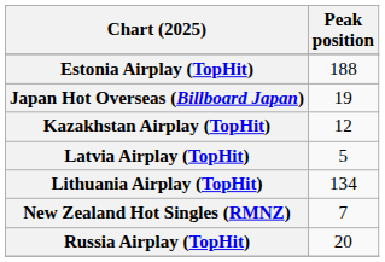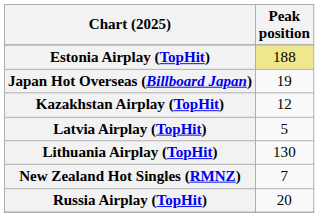 <table class="wikitable sortable plainrowheaders" style="text-align:center">
 <tr>
 <th scope="col">Chart (2025)</th>
 <th scope="col">Peak<br>position</th>
 </tr>
 <tr>
 </tr>
 <tr>
 </tr>
 <tr>
 <th scope="row">Estonia Airplay (<a href='#'>TopHit</a>)</th>
-<td>188</td>
+<td style="background: khaki;">188</td>
 </tr>
 <tr>
 <th scope="row">Japan Hot Overseas (<em><a href='#'>Billboard Japan</a></em>)</th>
 <td>19</td>
 </tr>
 <tr>
 <th scope="row">Kazakhstan Airplay (<a href='#'>TopHit</a>)</th>
 <td>12</td>
 </tr>
 <tr>
 <th scope="row">Latvia Airplay (<a href='#'>TopHit</a>)</th>
 <td>5</td>
 </tr>
 <tr>
 <th scope="row">Lithuania Airplay (<a href='#'>TopHit</a>)</th>
-<td>134</td>
+<td>130</td>
 </tr>
 <tr>
 <th scope="row">New Zealand Hot Singles (<a href='#'>RMNZ</a>)</th>
 <td>7</td>
 </tr>
 <tr>
 <th scope="row">Russia Airplay (<a href='#'>TopHit</a>)</th>
 <td>20</td>
 </tr>
 <tr>
 </tr>
 <tr>
 </tr>
 </table>
